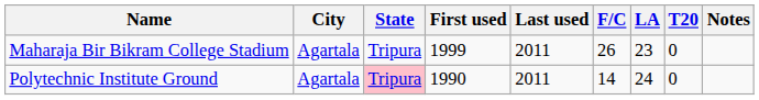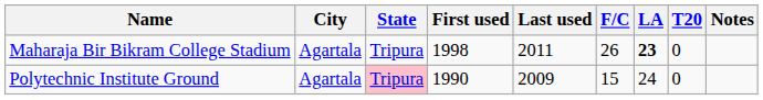 <table class="wikitable sortable collapsible static-row-numbers" style="font-size: 90%">
 <tr>
 <th>Name</th>
 <th>City</th>
 <th><a href='#'>State</a></th>
 <th>First used</th>
 <th>Last used</th>
 <th><a href='#'>F/C</a></th>
 <th><a href='#'>LA</a></th>
 <th><a href='#'>T20</a></th>
 <th>Notes</th>
 </tr>
 <tr>
 <td><a href='#'>Maharaja Bir Bikram College Stadium</a></td>
 <td><a href='#'>Agartala</a></td>
 <td><a href='#'>Tripura</a></td>
-<td>1999</td>
+<td>1998</td>
 <td>2011</td>
 <td>26</td>
-<td>23</td>
+<td><strong>23</strong></td>
 <td>0</td>
 <td></td>
 </tr>
 <tr>
 <td><a href='#'>Polytechnic Institute Ground</a></td>
 <td><a href='#'>Agartala</a></td>
 <td style="background: pink;"><a href='#'>Tripura</a></td>
 <td>1990</td>
-<td>2011</td>
-<td>14</td>
+<td>2009</td>
+<td>15</td>
 <td>24</td>
 <td>0</td>
 <td></td>
 </tr>
 </table>
